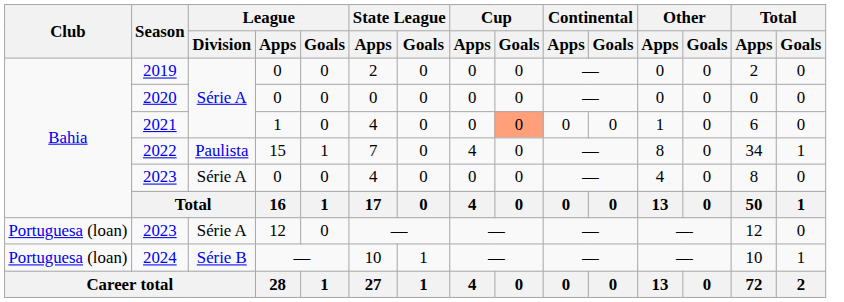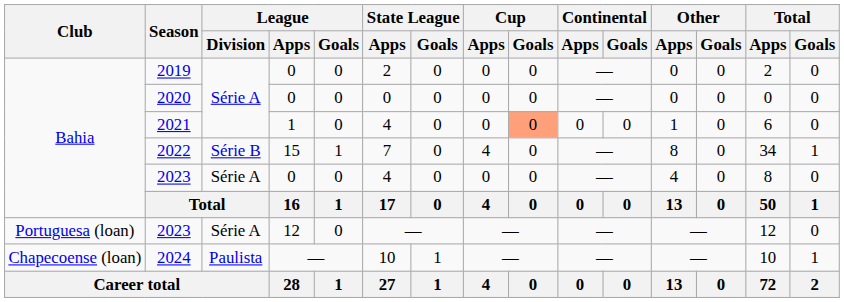 <table class="wikitable" style="text-align: center;">
 <tr>
 <th rowspan="2">Club</th>
 <th rowspan="2">Season</th>
 <th colspan="3">League</th>
 <th colspan="2">State League</th>
 <th colspan="2">Cup</th>
 <th colspan="2">Continental</th>
 <th colspan="2">Other</th>
 <th colspan="2">Total</th>
 </tr>
 <tr>
 <th>Division</th>
 <th>Apps</th>
 <th>Goals</th>
 <th>Apps</th>
 <th>Goals</th>
 <th>Apps</th>
 <th>Goals</th>
 <th>Apps</th>
 <th>Goals</th>
 <th>Apps</th>
 <th>Goals</th>
 <th>Apps</th>
 <th>Goals</th>
 </tr>
 <tr>
 <td rowspan="6"><a href='#'>Bahia</a></td>
 <td><a href='#'>2019</a></td>
 <td rowspan="3"><a href='#'>Série A</a></td>
 <td>0</td>
 <td>0</td>
 <td>2</td>
 <td>0</td>
 <td>0</td>
 <td>0</td>
 <td colspan="2">—</td>
 <td>0</td>
 <td>0</td>
 <td>2</td>
 <td>0</td>
 </tr>
 <tr>
 <td><a href='#'>2020</a></td>
 <td>0</td>
 <td>0</td>
 <td>0</td>
 <td>0</td>
 <td>0</td>
 <td>0</td>
 <td colspan="2">—</td>
 <td>0</td>
 <td>0</td>
 <td>0</td>
 <td>0</td>
 </tr>
 <tr>
 <td><a href='#'>2021</a></td>
 <td>1</td>
 <td>0</td>
 <td>4</td>
 <td>0</td>
 <td>0</td>
 <td style="background: lightsalmon;">0</td>
 <td>0</td>
 <td>0</td>
 <td>1</td>
 <td>0</td>
 <td>6</td>
 <td>0</td>
 </tr>
 <tr>
 <td><a href='#'>2022</a></td>
-<td><a href='#'>Paulista</a></td>
+<td><a href='#'>Série B</a></td>
 <td>15</td>
 <td>1</td>
 <td>7</td>
 <td>0</td>
 <td>4</td>
 <td>0</td>
 <td colspan="2">—</td>
 <td>8</td>
 <td>0</td>
 <td>34</td>
 <td>1</td>
 </tr>
 <tr>
 <td><a href='#'>2023</a></td>
 <td>Série A</td>
 <td>0</td>
 <td>0</td>
 <td>4</td>
 <td>0</td>
 <td>0</td>
 <td>0</td>
 <td colspan="2">—</td>
 <td>4</td>
 <td>0</td>
 <td>8</td>
 <td>0</td>
 </tr>
 <tr>
 <th colspan="2">Total</th>
 <th>16</th>
 <th>1</th>
 <th>17</th>
 <th>0</th>
 <th>4</th>
 <th>0</th>
 <th>0</th>
 <th>0</th>
 <th>13</th>
 <th>0</th>
 <th>50</th>
 <th>1</th>
 </tr>
 <tr>
 <td><a href='#'>Portuguesa</a> (loan)</td>
 <td><a href='#'>2023</a></td>
 <td>Série A</td>
 <td>12</td>
 <td>0</td>
 <td colspan="2">—</td>
 <td colspan="2">—</td>
 <td colspan="2">—</td>
 <td colspan="2">—</td>
 <td>12</td>
 <td>0</td>
 </tr>
 <tr>
-<td><a href='#'>Portuguesa</a> (loan)</td>
+<td><a href='#'>Chapecoense</a> (loan)</td>
 <td><a href='#'>2024</a></td>
-<td><a href='#'>Série B</a></td>
+<td><a href='#'>Paulista</a></td>
 <td colspan="2">—</td>
 <td>10</td>
 <td>1</td>
 <td colspan="2">—</td>
 <td colspan="2">—</td>
 <td colspan="2">—</td>
 <td>10</td>
 <td>1</td>
 </tr>
 <tr>
 <th colspan="3"><strong>Career total</strong></th>
 <th>28</th>
 <th>1</th>
 <th>27</th>
 <th>1</th>
 <th>4</th>
 <th>0</th>
 <th>0</th>
 <th>0</th>
 <th>13</th>
 <th>0</th>
 <th>72</th>
 <th>2</th>
 </tr>
 </table>
